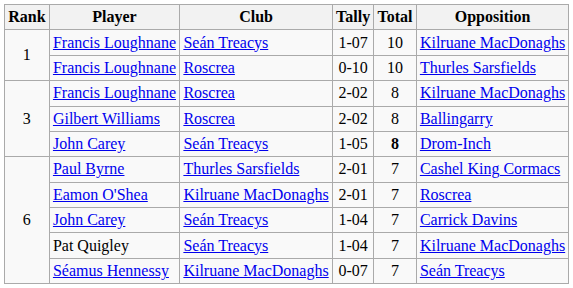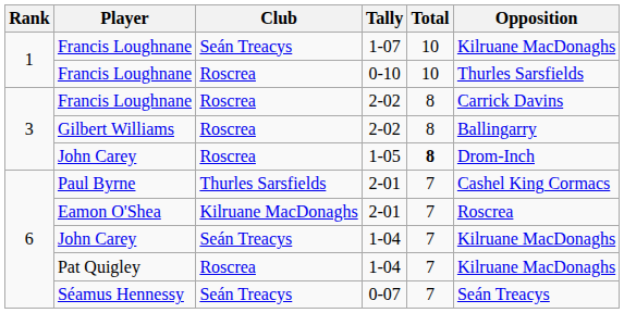 <table class="wikitable">
 <tr>
 <th>Rank</th>
 <th>Player</th>
 <th>Club</th>
 <th>Tally</th>
 <th>Total</th>
 <th>Opposition</th>
 </tr>
 <tr>
 <td rowspan="2" style="text-align:center;">1</td>
 <td><a href='#'>Francis Loughnane</a></td>
 <td><a href='#'>Seán Treacys</a></td>
 <td align=center>1-07</td>
 <td align=center>10</td>
 <td><a href='#'>Kilruane MacDonaghs</a></td>
 </tr>
 <tr>
 <td><a href='#'>Francis Loughnane</a></td>
 <td><a href='#'>Roscrea</a></td>
 <td align=center>0-10</td>
 <td align=center>10</td>
 <td><a href='#'>Thurles Sarsfields</a></td>
 </tr>
 <tr>
 <td rowspan="3" style="text-align:center;">3</td>
 <td><a href='#'>Francis Loughnane</a></td>
 <td><a href='#'>Roscrea</a></td>
 <td align=center>2-02</td>
 <td align=center>8</td>
-<td><a href='#'>Kilruane MacDonaghs</a></td>
+<td><a href='#'>Carrick Davins</a></td>
 </tr>
 <tr>
 <td><a href='#'>Gilbert Williams</a></td>
 <td><a href='#'>Roscrea</a></td>
 <td align=center>2-02</td>
 <td align=center>8</td>
 <td><a href='#'>Ballingarry</a></td>
 </tr>
 <tr>
 <td><a href='#'>John Carey</a></td>
-<td><a href='#'>Seán Treacys</a></td>
+<td><a href='#'>Roscrea</a></td>
 <td align=center>1-05</td>
 <td align=center><strong>8</strong></td>
 <td><a href='#'>Drom-Inch</a></td>
 </tr>
 <tr>
 <td rowspan="5" style="text-align:center;">6</td>
 <td><a href='#'>Paul Byrne</a></td>
 <td><a href='#'>Thurles Sarsfields</a></td>
 <td align=center>2-01</td>
 <td align=center>7</td>
 <td><a href='#'>Cashel King Cormacs</a></td>
 </tr>
 <tr>
 <td><a href='#'>Eamon O'Shea</a></td>
 <td><a href='#'>Kilruane MacDonaghs</a></td>
 <td align=center>2-01</td>
 <td align=center>7</td>
 <td><a href='#'>Roscrea</a></td>
 </tr>
 <tr>
 <td><a href='#'>John Carey</a></td>
 <td><a href='#'>Seán Treacys</a></td>
 <td align=center>1-04</td>
 <td align=center>7</td>
-<td><a href='#'>Carrick Davins</a></td>
+<td><a href='#'>Kilruane MacDonaghs</a></td>
 </tr>
 <tr>
 <td>Pat Quigley</td>
-<td><a href='#'>Seán Treacys</a></td>
+<td><a href='#'>Roscrea</a></td>
 <td align=center>1-04</td>
 <td align=center>7</td>
 <td><a href='#'>Kilruane MacDonaghs</a></td>
 </tr>
 <tr>
 <td><a href='#'>Séamus Hennessy</a></td>
-<td><a href='#'>Kilruane MacDonaghs</a></td>
+<td><a href='#'>Seán Treacys</a></td>
 <td align=center>0-07</td>
 <td align=center>7</td>
 <td><a href='#'>Seán Treacys</a></td>
 </tr>
 </table>
